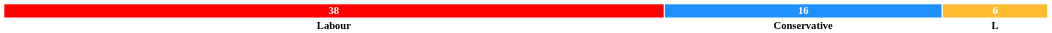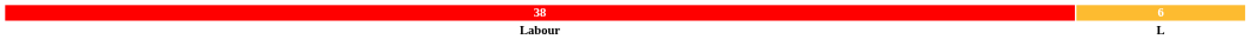 <table style="width:100%; text-align:center;">
 <tr style="color:white;">
 <td style="background:red; width:63.3%;"><strong>38</strong></td>
-<td style="background:dodgerblue; width:26.6%;"><strong>16</strong></td>
 <td style="background:#FDBB30; width:10%;"><strong>6</strong></td>
 </tr>
 <tr>
 <td><span><strong>Labour</strong></span></td>
-<td><span><strong>Conservative</strong></span></td>
 <td><span><strong>L</strong></span></td>
 </tr>
 </table>
